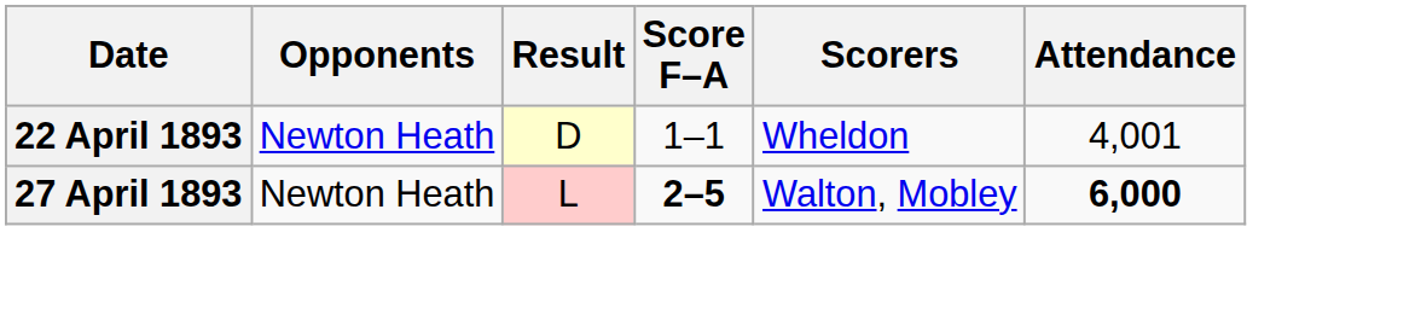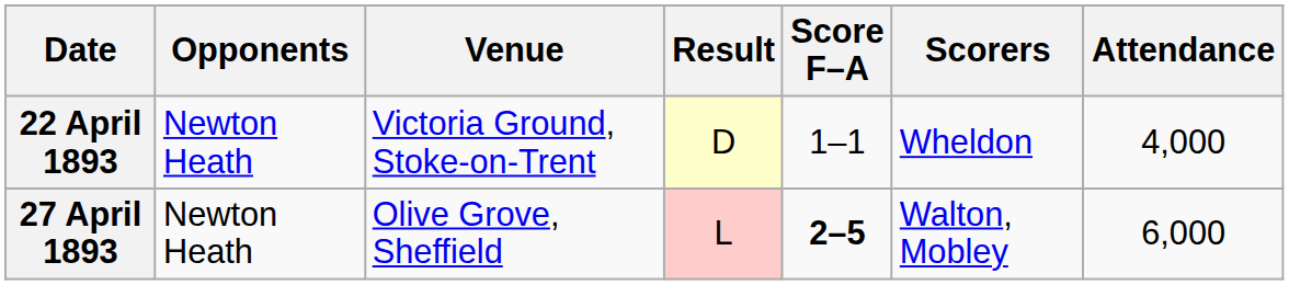 <table class="wikitable plainrowheaders" style="text-align:center">
 <tr>
 <th scope="col">Date</th>
 <th scope="col">Opponents</th>
+<th scope="col">Venue</th>
 <th scope="col">Result</th>
 <th scope="col">Score<br>F–A</th>
 <th scope="col">Scorers</th>
 <th scope="col">Attendance</th>
 </tr>
 <tr>
 <th scope="row">22 April 1893</th>
 <td align="left"><a href='#'>Newton Heath</a></td>
+<td align="left"><a href='#'>Victoria Ground</a>, <a href='#'>Stoke-on-Trent</a></td>
 <td style=background:#ffc>D</td>
 <td>1–1</td>
 <td align="left"><a href='#'>Wheldon</a></td>
-<td>4,001</td>
+<td>4,000</td>
 </tr>
 <tr>
 <th scope="row">27 April 1893</th>
 <td align="left">Newton Heath</td>
+<td align="left"><a href='#'>Olive Grove</a>, <a href='#'>Sheffield</a></td>
 <td style=background:#fcc>L</td>
 <td><strong>2–5</strong></td>
 <td align="left"><a href='#'>Walton</a>, <a href='#'>Mobley</a></td>
-<td><strong>6,000</strong></td>
+<td>6,000</td>
 </tr>
 </table>
